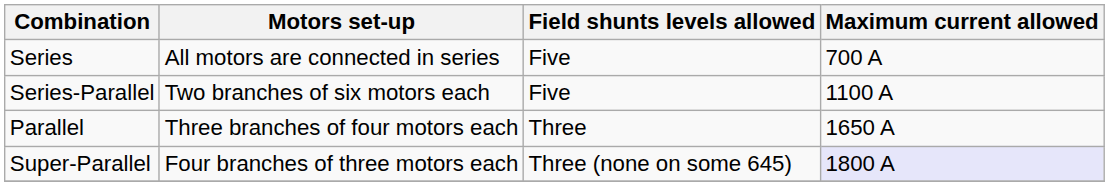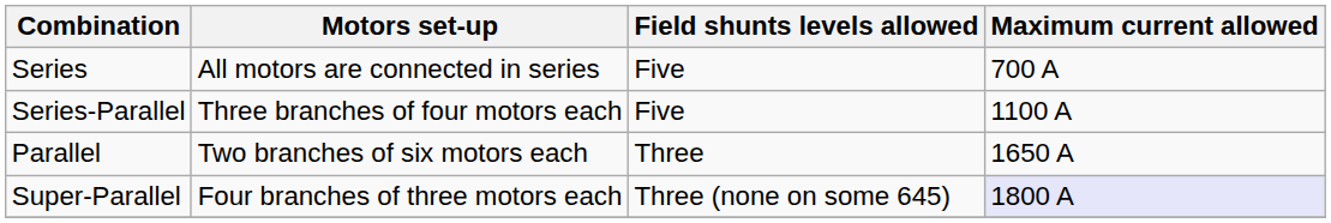 <table class="wikitable">
 <tr>
 <th>Combination</th>
 <th>Motors set-up</th>
 <th>Field shunts levels allowed</th>
 <th>Maximum current allowed</th>
 </tr>
 <tr>
 <td>Series</td>
 <td>All motors are connected in series</td>
 <td>Five</td>
 <td>700 A</td>
 </tr>
 <tr>
 <td>Series-Parallel</td>
-<td>Two branches of six motors each</td>
+<td>Three branches of four motors each</td>
 <td>Five</td>
 <td>1100 A</td>
 </tr>
 <tr>
 <td>Parallel</td>
-<td>Three branches of four motors each</td>
+<td>Two branches of six motors each</td>
 <td>Three</td>
 <td>1650 A</td>
 </tr>
 <tr>
 <td>Super-Parallel</td>
 <td>Four branches of three motors each</td>
 <td>Three (none on some 645)</td>
 <td style="background: lavender;">1800 A</td>
 </tr>
 <tr>
 </tr>
 </table>
